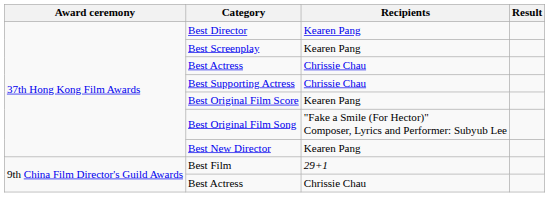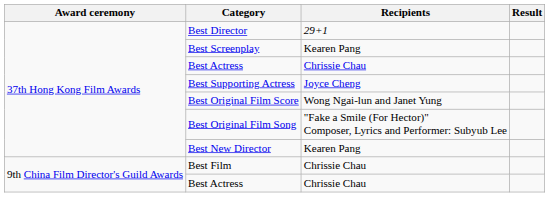 <table class="wikitable sortable">
 <tr>
 <th>Award ceremony</th>
 <th>Category</th>
 <th>Recipients</th>
 <th>Result</th>
 </tr>
 <tr>
 <td rowspan="7"><a href='#'>37th Hong Kong Film Awards</a></td>
 <td><a href='#'>Best Director</a></td>
-<td><a href='#'>Kearen Pang</a></td>
+<td><em>29+1</em></td>
 <td></td>
 </tr>
 <tr>
 <td><a href='#'>Best Screenplay</a></td>
 <td>Kearen Pang</td>
 <td></td>
 </tr>
 <tr>
 <td><a href='#'>Best Actress</a></td>
 <td><a href='#'>Chrissie Chau</a></td>
 <td></td>
 </tr>
 <tr>
 <td><a href='#'>Best Supporting Actress</a></td>
-<td><a href='#'>Chrissie Chau</a></td>
+<td><a href='#'>Joyce Cheng</a></td>
 <td></td>
 </tr>
 <tr>
 <td><a href='#'>Best Original Film Score</a></td>
-<td>Kearen Pang</td>
+<td>Wong Ngai-lun and Janet Yung</td>
 <td></td>
 </tr>
 <tr>
 <td><a href='#'>Best Original Film Song</a></td>
 <td>"Fake a Smile (For Hector)"<br>Composer, Lyrics and Performer: Subyub Lee</td>
 <td></td>
 </tr>
 <tr>
 <td><a href='#'>Best New Director</a></td>
 <td>Kearen Pang</td>
 <td></td>
 </tr>
 <tr>
 <td rowspan=2>9th <a href='#'>China Film Director's Guild Awards</a></td>
 <td>Best Film</td>
-<td><em>29+1</em></td>
+<td>Chrissie Chau</td>
 <td></td>
 </tr>
 <tr>
 <td>Best Actress</td>
 <td>Chrissie Chau</td>
 <td></td>
 </tr>
 </table>
